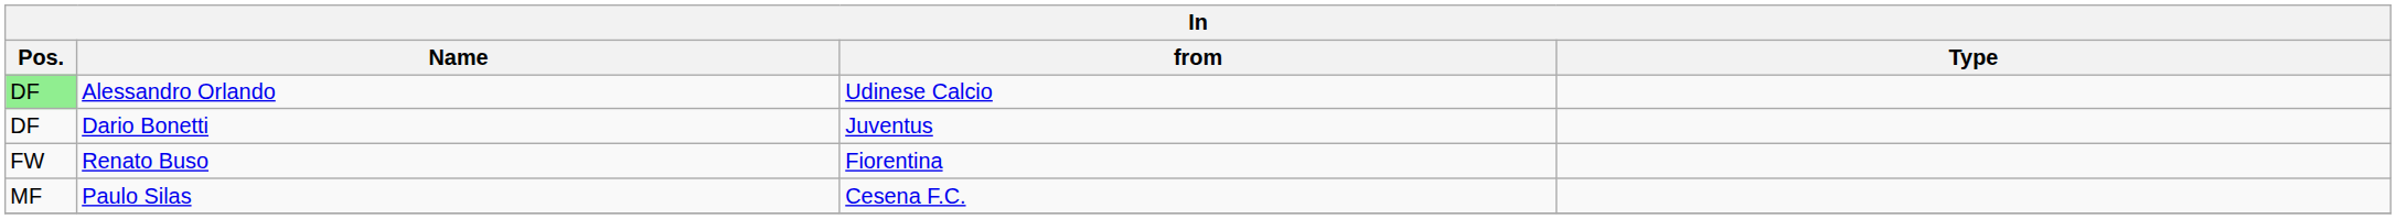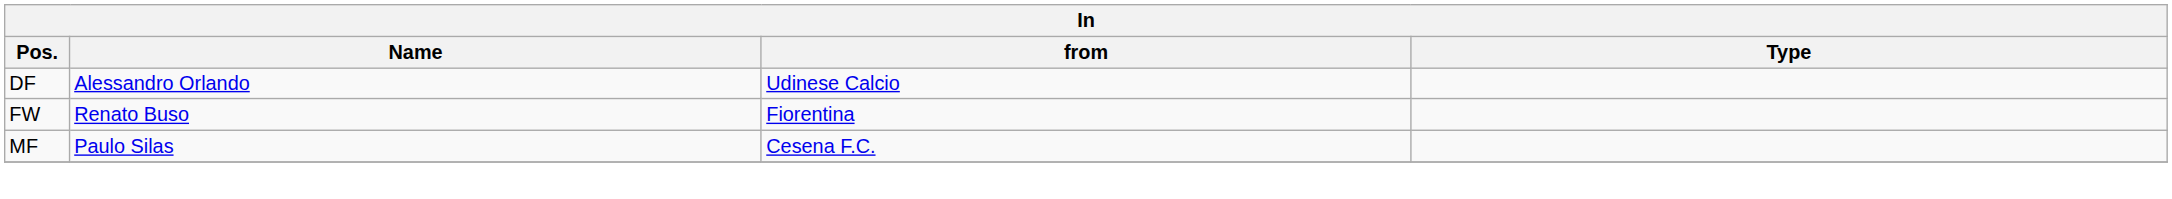 <table class="wikitable" style="font-size:90%;width:99%;">
 <tr>
 <th colspan="4">In</th>
 </tr>
 <tr>
 <th width=3%>Pos.</th>
 <th width=32%>Name</th>
 <th width=30%>from</th>
 <th width=35%>Type</th>
 </tr>
 <tr>
-<td style="background: lightgreen;">DF</td>
+<td>DF</td>
 <td><a href='#'>Alessandro Orlando</a></td>
 <td><a href='#'>Udinese Calcio</a></td>
-<td></td>
-</tr>
-<tr>
-<td>DF</td>
-<td><a href='#'>Dario Bonetti</a></td>
-<td><a href='#'>Juventus</a></td>
 <td></td>
 </tr>
 <tr>
 <td>FW</td>
 <td><a href='#'>Renato Buso</a></td>
 <td><a href='#'>Fiorentina</a></td>
 <td></td>
 </tr>
 <tr>
 <td>MF</td>
 <td><a href='#'>Paulo Silas</a></td>
 <td><a href='#'>Cesena F.C.</a></td>
 <td></td>
 </tr>
 <tr>
 </tr>
 </table>
